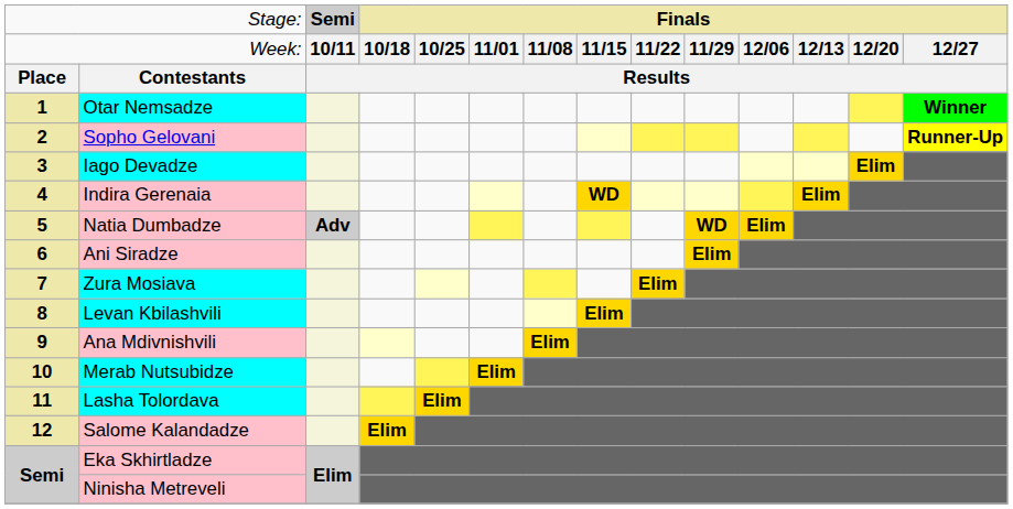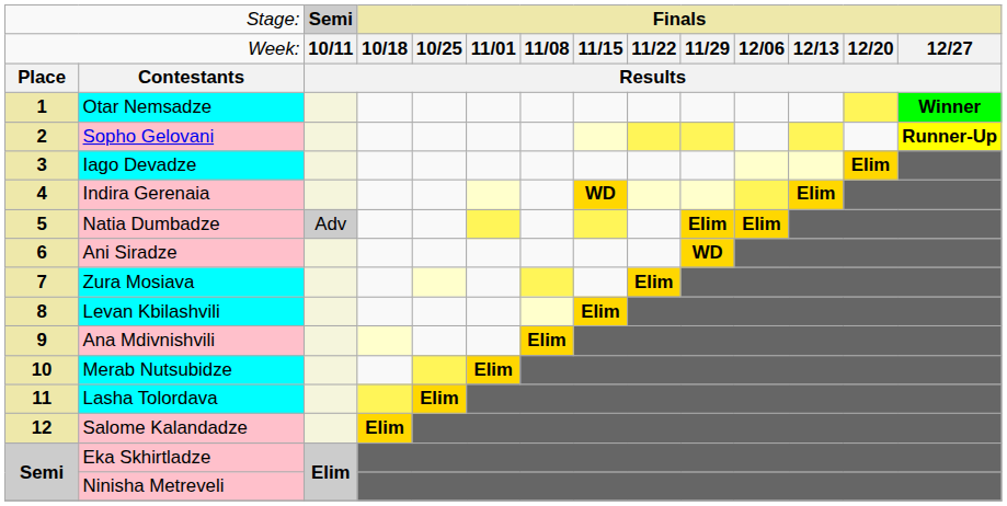 <table class="wikitable" align="center">
 <tr>
 <td width=30% colspan=2 align="right"><em>Stage:</em></td>
 <td bgcolor="CCCCCC" align="Center"><strong>Semi</strong></td>
 <td colspan=11 bgcolor="palegoldenrod" align="Center"><strong>Finals</strong></td>
 </tr>
 <tr>
 <td colspan=2 align="right"><em>Week:</em></td>
 <th>10/11</th>
 <th>10/18</th>
 <th>10/25</th>
 <th>11/01</th>
 <th>11/08</th>
 <th>11/15</th>
 <th>11/22</th>
 <th>11/29</th>
 <th>12/06</th>
 <th>12/13</th>
 <th>12/20</th>
 <th>12/27</th>
 </tr>
 <tr>
 <th>Place</th>
 <th>Contestants</th>
 <th colspan=12 align="center">Results</th>
 </tr>
 <tr>
 <td align="center" bgcolor="palegoldenrod"><strong>1</strong></td>
 <td bgcolor="cyan">Otar Nemsadze</td>
 <td bgcolor="F5F5DC"></td>
 <td></td>
 <td></td>
 <td></td>
 <td></td>
 <td></td>
 <td></td>
 <td></td>
 <td></td>
 <td></td>
 <td bgcolor="#FFF558" align="center"></td>
 <td bgcolor="lime" align="center"><strong>Winner</strong></td>
 </tr>
 <tr>
 <td align="center" bgcolor="palegoldenrod"><strong>2</strong></td>
 <td bgcolor="pink"><a href='#'>Sopho Gelovani</a></td>
 <td bgcolor="F5F5DC"></td>
 <td></td>
 <td></td>
 <td></td>
 <td></td>
 <td bgcolor="#FFFFCC" align="center"></td>
 <td bgcolor="#FFF558" align="center"></td>
 <td bgcolor="#FFF558" align="center"></td>
 <td></td>
 <td bgcolor="#FFF558" align="center"></td>
 <td></td>
 <td bgcolor="yellow" align="center"><strong>Runner-Up</strong></td>
 </tr>
 <tr>
 <td align="center" bgcolor="palegoldenrod"><strong>3</strong></td>
 <td bgcolor="cyan">Iago Devadze</td>
 <td bgcolor="F5F5DC"></td>
 <td></td>
 <td></td>
 <td></td>
 <td></td>
 <td></td>
 <td></td>
 <td></td>
 <td bgcolor="#FFFFCC" align="center"></td>
 <td bgcolor="#FFFFCC" align="center"></td>
 <td bgcolor="gold" align="center"><strong>Elim</strong></td>
 <td bgcolor="666666"></td>
 </tr>
 <tr>
 <td align="center" bgcolor="palegoldenrod"><strong>4</strong></td>
 <td bgcolor="pink">Indira Gerenaia</td>
 <td bgcolor="F5F5DC"></td>
 <td></td>
 <td></td>
 <td bgcolor="#FFFFCC" align="center"></td>
 <td></td>
 <td bgcolor="gold" align="center"><strong>WD</strong></td>
 <td bgcolor="#FFFFCC" align="center"></td>
 <td bgcolor="#FFFFCC" align="center"></td>
 <td bgcolor="#FFF558" align="center"></td>
 <td bgcolor="gold" align="center"><strong>Elim</strong></td>
 <td colspan=2 bgcolor="666666"></td>
 </tr>
 <tr>
 <td align="center" bgcolor="palegoldenrod"><strong>5</strong></td>
 <td bgcolor="pink">Natia Dumbadze</td>
-<td bgcolor="#CCCCCC" align="center"><strong>Adv</strong></td>
+<td bgcolor="#CCCCCC" align="center">Adv</td>
 <td></td>
 <td></td>
 <td bgcolor="#FFF558" align="center"></td>
 <td></td>
 <td bgcolor="#FFF558" align="center"></td>
 <td></td>
-<td bgcolor="gold" align="center"><strong>WD</strong></td>
+<td bgcolor="gold" align="center"><strong>Elim</strong></td>
 <td bgcolor="gold" align="center"><strong>Elim</strong></td>
 <td colspan=3 bgcolor="666666"></td>
 </tr>
 <tr>
 <td align="center" bgcolor="palegoldenrod"><strong>6</strong></td>
 <td bgcolor="pink">Ani Siradze</td>
 <td bgcolor="F5F5DC"></td>
 <td></td>
 <td></td>
 <td></td>
 <td></td>
 <td></td>
 <td></td>
-<td bgcolor="gold" align="center"><strong>Elim</strong></td>
+<td bgcolor="gold" align="center"><strong>WD</strong></td>
 <td colspan=4 bgcolor="666666"></td>
 </tr>
 <tr>
 <td align="center" bgcolor="palegoldenrod"><strong>7</strong></td>
 <td bgcolor="cyan">Zura Mosiava</td>
 <td bgcolor="F5F5DC"></td>
 <td></td>
 <td bgcolor="#FFFFCC" align="center"></td>
 <td></td>
 <td bgcolor="#FFF558" align="center"></td>
 <td></td>
 <td bgcolor="gold" align="center"><strong>Elim</strong></td>
 <td colspan=5 bgcolor="666666"></td>
 </tr>
 <tr>
 <td align="center" bgcolor="palegoldenrod"><strong>8</strong></td>
 <td bgcolor="cyan">Levan Kbilashvili</td>
 <td bgcolor="F5F5DC"></td>
 <td></td>
 <td></td>
 <td></td>
 <td bgcolor="#FFFFCC" align="center"></td>
 <td bgcolor="gold" align="center"><strong>Elim</strong></td>
 <td colspan=6 bgcolor="666666"></td>
 </tr>
 <tr>
 <td align="center" bgcolor="palegoldenrod"><strong>9</strong></td>
 <td bgcolor="pink">Ana Mdivnishvili</td>
 <td bgcolor="F5F5DC"></td>
 <td bgcolor="#FFFFCC" align="center"></td>
 <td></td>
 <td></td>
 <td bgcolor="gold" align="center"><strong>Elim</strong></td>
 <td colspan=7 bgcolor="666666"></td>
 </tr>
 <tr>
 <td align="center" bgcolor="palegoldenrod"><strong>10</strong></td>
 <td bgcolor="cyan">Merab Nutsubidze</td>
 <td bgcolor="F5F5DC"></td>
 <td></td>
 <td bgcolor="#FFF558" align="center"></td>
 <td bgcolor="gold" align="center"><strong>Elim</strong></td>
 <td colspan=8 bgcolor="666666"></td>
 </tr>
 <tr>
 <td align="center" bgcolor="palegoldenrod"><strong>11</strong></td>
 <td bgcolor="cyan">Lasha Tolordava</td>
 <td bgcolor="F5F5DC"></td>
 <td bgcolor="#FFF558" align="center"></td>
 <td bgcolor="gold" align="center"><strong>Elim</strong></td>
 <td colspan=9 bgcolor="666666"></td>
 </tr>
 <tr>
 <td align="center" bgcolor="palegoldenrod"><strong>12</strong></td>
 <td bgcolor="pink">Salome Kalandadze</td>
 <td bgcolor="F5F5DC"></td>
 <td bgcolor="gold" align="center"><strong>Elim</strong></td>
 <td colspan=10 bgcolor="666666"></td>
 </tr>
 <tr>
 <td bgcolor="CCCCCC" align="center" rowspan=2><strong>Semi</strong></td>
 <td bgcolor="pink">Eka Skhirtladze</td>
 <td bgcolor="#CCCCCC" align="center" rowspan=2><strong>Elim</strong></td>
 <td colspan=11 bgcolor="666666"></td>
 </tr>
 <tr>
 <td bgcolor="pink">Ninisha Metreveli</td>
 <td colspan=11 bgcolor="666666"></td>
 </tr>
 <tr>
 </tr>
 </table>
